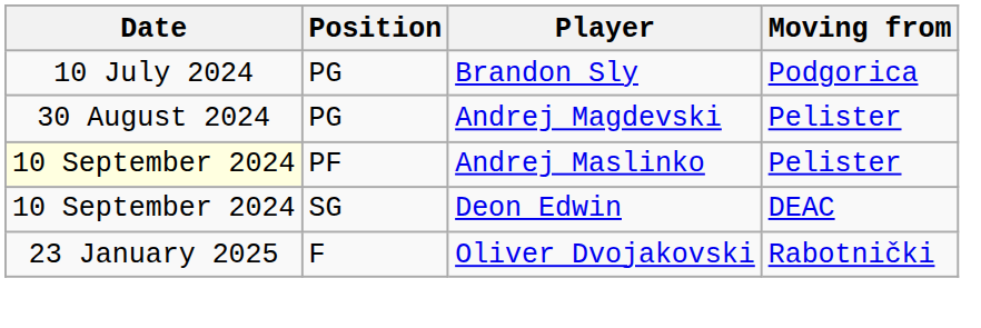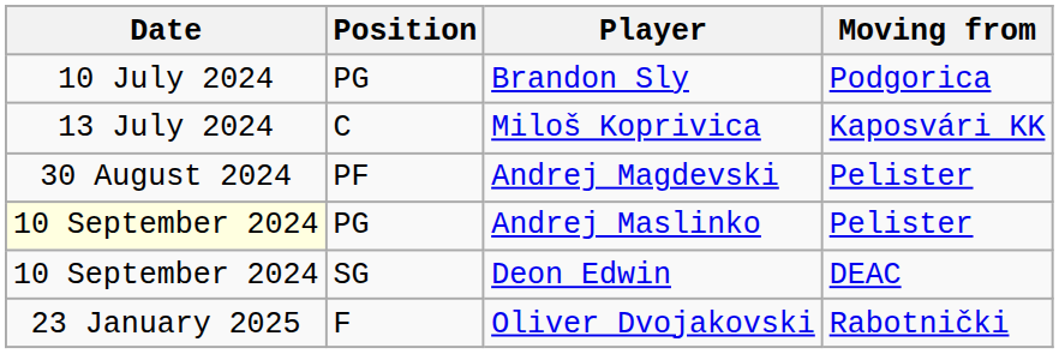 <table class="wikitable sortable" style="text-align: left;">
 <tr>
 <th>Date</th>
 <th>Position</th>
 <th>Player</th>
 <th>Moving from</th>
 </tr>
 <tr>
 <td align="center">10 July 2024</td>
 <td>PG</td>
 <td> <a href='#'>Brandon Sly</a></td>
 <td> <a href='#'>Podgorica</a></td>
 </tr>
 <tr>
+<td align="center">13 July 2024</td>
+<td>C</td>
+<td> <a href='#'>Miloš Koprivica</a></td>
+<td> <a href='#'>Kaposvári KK</a></td>
+</tr>
+<tr>
 <td align="center">30 August 2024</td>
-<td>PG</td>
+<td>PF</td>
 <td> <a href='#'>Andrej Magdevski</a></td>
 <td> <a href='#'>Pelister</a></td>
 </tr>
 <tr>
 <td align="center" style="background: lightyellow;">10 September 2024</td>
-<td>PF</td>
+<td>PG</td>
 <td> <a href='#'>Andrej Maslinko</a></td>
 <td> <a href='#'>Pelister</a></td>
 </tr>
 <tr>
 <td align="center">10 September 2024</td>
 <td>SG</td>
 <td> <a href='#'>Deon Edwin</a></td>
 <td> <a href='#'>DEAC</a></td>
 </tr>
 <tr>
 <td align="center">23 January 2025</td>
 <td>F</td>
 <td> <a href='#'>Oliver Dvojakovski</a></td>
 <td> <a href='#'>Rabotnički</a></td>
 </tr>
 </table>
